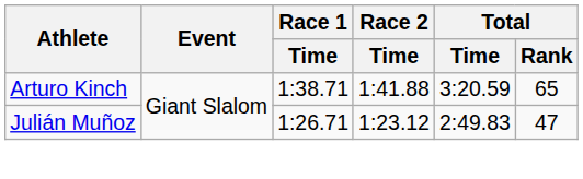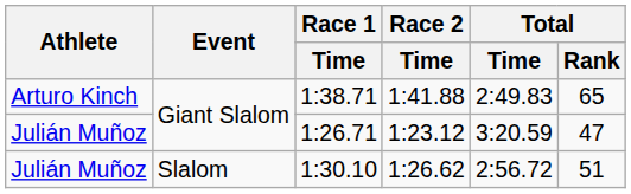 <table class="wikitable" style="font-size:90%">
 <tr>
 <th rowspan="2">Athlete</th>
 <th rowspan="2">Event</th>
 <th>Race 1</th>
 <th>Race 2</th>
 <th colspan="2">Total</th>
 </tr>
 <tr>
 <th>Time</th>
 <th>Time</th>
 <th>Time</th>
 <th>Rank</th>
 </tr>
 <tr>
 <td><a href='#'>Arturo Kinch</a></td>
 <td rowspan="2">Giant Slalom</td>
 <td align="center">1:38.71</td>
 <td align="center">1:41.88</td>
-<td align="center">3:20.59</td>
+<td align="center">2:49.83</td>
 <td align="center">65</td>
 </tr>
 <tr>
 <td><a href='#'>Julián Muñoz</a></td>
 <td align="center">1:26.71</td>
 <td align="center">1:23.12</td>
-<td align="center">2:49.83</td>
+<td align="center">3:20.59</td>
 <td align="center">47</td>
 </tr>
+<tr>
+<td><a href='#'>Julián Muñoz</a></td>
+<td>Slalom</td>
+<td align="center">1:30.10</td>
+<td align="center">1:26.62</td>
+<td align="center">2:56.72</td>
+<td align="center">51</td>
+</tr>
 </table>
